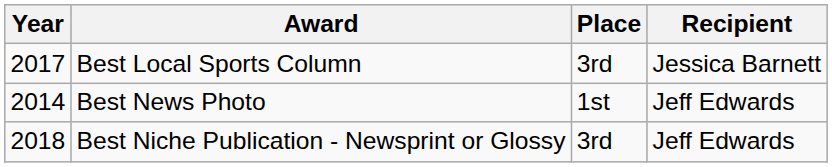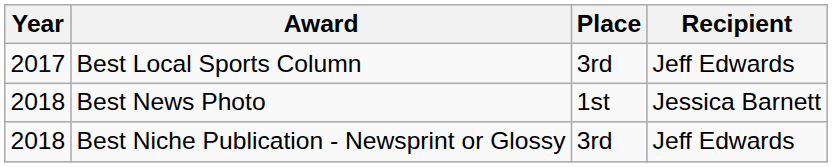 <table class="wikitable">
 <tr>
 <th>Year</th>
 <th>Award</th>
 <th>Place</th>
 <th>Recipient</th>
 </tr>
 <tr>
 <td>2017</td>
 <td>Best Local Sports Column</td>
 <td>3rd</td>
-<td>Jessica Barnett</td>
+<td>Jeff Edwards</td>
 </tr>
 <tr>
-<td>2014</td>
+<td>2018</td>
 <td>Best News Photo</td>
 <td>1st</td>
-<td>Jeff Edwards</td>
+<td>Jessica Barnett</td>
 </tr>
 <tr>
 <td>2018</td>
 <td>Best Niche Publication - Newsprint or Glossy</td>
 <td>3rd</td>
 <td>Jeff Edwards</td>
 </tr>
 </table>
